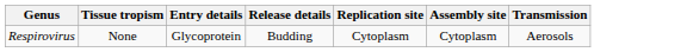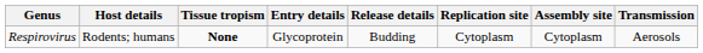 <table class="wikitable sortable" style="text-align:center">
 <tr>
 <th>Genus</th>
+<th>Host details</th>
 <th>Tissue tropism</th>
 <th>Entry details</th>
 <th>Release details</th>
 <th>Replication site</th>
 <th>Assembly site</th>
 <th>Transmission</th>
 </tr>
 <tr>
 <td><em>Respirovirus</em></td>
-<td>None</td>
+<td>Rodents; humans</td>
+<td><strong>None</strong></td>
 <td>Glycoprotein</td>
 <td>Budding</td>
 <td>Cytoplasm</td>
 <td>Cytoplasm</td>
 <td>Aerosols</td>
 </tr>
 </table>
